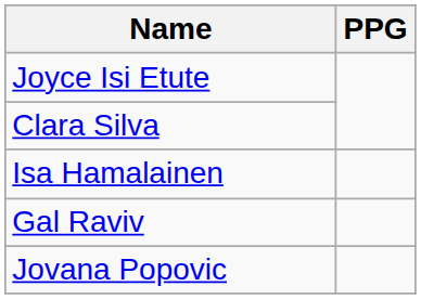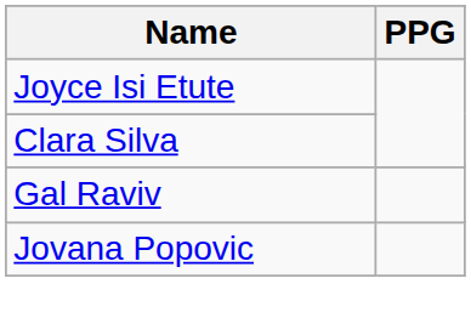 <table class=wikitable>
 <tr>
 <th width=167>Name</th>
 <th>PPG</th>
 </tr>
 <tr>
 <td> <a href='#'>Joyce Isi Etute</a></td>
 <td rowspan=2></td>
 </tr>
 <tr>
 <td> <a href='#'>Clara Silva</a></td>
 </tr>
 <tr>
-<td> <a href='#'>Isa Hamalainen</a></td>
-<td></td>
-</tr>
-<tr>
 <td> <a href='#'>Gal Raviv</a></td>
 <td></td>
 </tr>
 <tr>
 <td> <a href='#'>Jovana Popovic</a></td>
 <td></td>
 </tr>
 </table>
